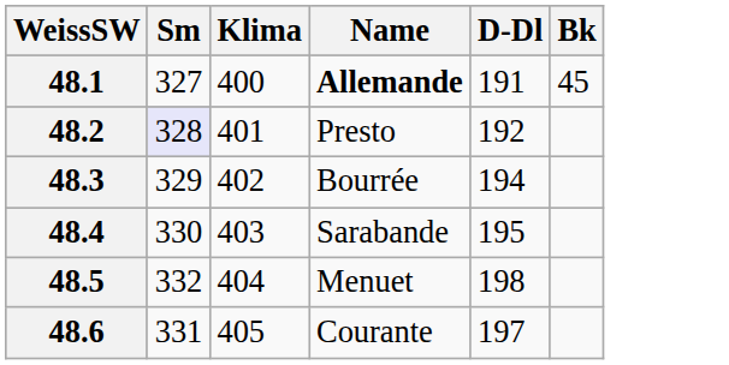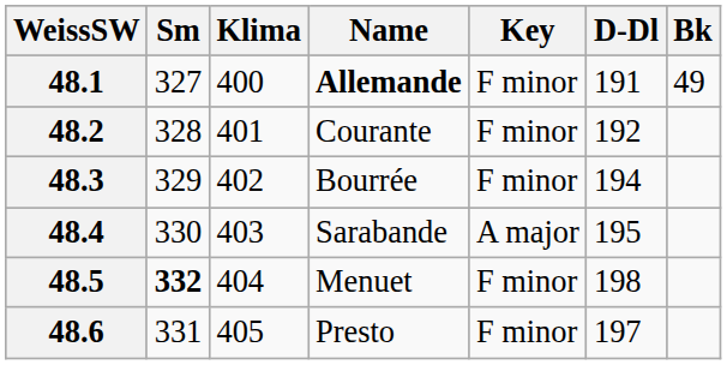 <table border="1" class="wikitable sortable">
 <tr>
 <th data-sort-type="number">WeissSW</th>
 <th>Sm</th>
 <th>Klima</th>
 <th class="unsortable">Name</th>
+<th class="unsortable">Key</th>
 <th>D-Dl</th>
 <th>Bk</th>
 </tr>
 <tr>
 <th data-sort-value="1">48.1</th>
 <td>327</td>
 <td>400</td>
 <td><strong>Allemande</strong></td>
+<td>F minor</td>
 <td>191</td>
-<td>45</td>
+<td>49</td>
 </tr>
 <tr>
 <th data-sort-value="2">48.2</th>
-<td style="background: lavender;">328</td>
+<td>328</td>
 <td>401</td>
-<td>Presto</td>
+<td>Courante</td>
+<td>F minor</td>
 <td>192</td>
 <td></td>
 </tr>
 <tr>
 <th data-sort-value="3">48.3</th>
 <td>329</td>
 <td>402</td>
 <td>Bourrée</td>
+<td>F minor</td>
 <td>194</td>
 <td></td>
 </tr>
 <tr>
 <th data-sort-value="4">48.4</th>
 <td>330</td>
 <td>403</td>
 <td>Sarabande</td>
+<td>A major</td>
 <td>195</td>
 <td></td>
 </tr>
 <tr>
 <th data-sort-value="5">48.5</th>
-<td>332</td>
+<td><strong>332</strong></td>
 <td>404</td>
 <td>Menuet</td>
+<td>F minor</td>
 <td>198</td>
 <td></td>
 </tr>
 <tr>
 <th data-sort-value="6">48.6</th>
 <td>331</td>
 <td>405</td>
-<td>Courante</td>
+<td>Presto</td>
+<td>F minor</td>
 <td>197</td>
 <td></td>
 </tr>
 </table>
